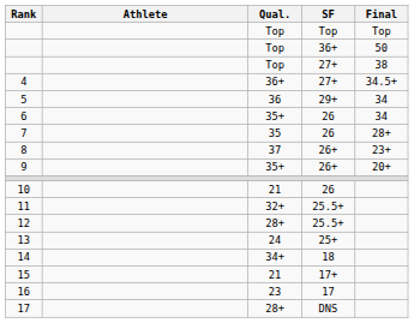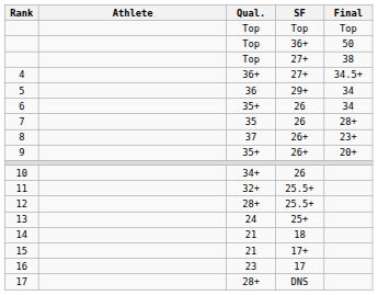 <table class=wikitable style="text-align:center">
 <tr>
 <th width=40>Rank</th>
 <th width=250>Athlete</th>
 <th width=60>Qual.</th>
 <th width=60>SF</th>
 <th width=60>Final</th>
 </tr>
 <tr>
 <td></td>
 <td align=left></td>
 <td>Top</td>
 <td>Top</td>
 <td>Top</td>
 </tr>
 <tr>
 <td></td>
 <td align=left></td>
 <td>Top</td>
 <td>36+</td>
 <td>50</td>
 </tr>
 <tr>
 <td></td>
 <td align=left></td>
 <td>Top</td>
 <td>27+</td>
 <td>38</td>
 </tr>
 <tr>
 <td>4</td>
 <td align=left></td>
 <td>36+</td>
 <td>27+</td>
 <td>34.5+</td>
 </tr>
 <tr>
 <td>5</td>
 <td align=left></td>
 <td>36</td>
 <td>29+</td>
 <td>34</td>
 </tr>
 <tr>
 <td>6</td>
 <td align=left></td>
 <td>35+</td>
 <td>26</td>
 <td>34</td>
 </tr>
 <tr>
 <td>7</td>
 <td align=left></td>
 <td>35</td>
 <td>26</td>
 <td>28+</td>
 </tr>
 <tr>
 <td>8</td>
 <td align=left></td>
 <td>37</td>
 <td>26+</td>
 <td>23+</td>
 </tr>
 <tr>
 <td>9</td>
 <td align=left></td>
 <td>35+</td>
 <td>26+</td>
 <td>20+</td>
 </tr>
 <tr bgcolor=#DDDDDD>
 <td colspan=5></td>
 </tr>
 <tr>
 <td>10</td>
 <td align=left></td>
-<td>21</td>
+<td>34+</td>
 <td>26</td>
 <td></td>
 </tr>
 <tr>
 <td>11</td>
 <td align=left></td>
 <td>32+</td>
 <td>25.5+</td>
 <td></td>
 </tr>
 <tr>
 <td>12</td>
 <td align=left></td>
 <td>28+</td>
 <td>25.5+</td>
 <td></td>
 </tr>
 <tr>
 <td>13</td>
 <td align=left></td>
 <td>24</td>
 <td>25+</td>
 <td></td>
 </tr>
 <tr>
 <td>14</td>
 <td align=left></td>
-<td>34+</td>
+<td>21</td>
 <td>18</td>
 <td></td>
 </tr>
 <tr>
 <td>15</td>
 <td align=left></td>
 <td>21</td>
 <td>17+</td>
 <td></td>
 </tr>
 <tr>
 <td>16</td>
 <td align=left></td>
 <td>23</td>
 <td>17</td>
 <td></td>
 </tr>
 <tr>
 <td>17</td>
 <td align=left></td>
 <td>28+</td>
 <td>DNS</td>
 <td></td>
 </tr>
 </table>
